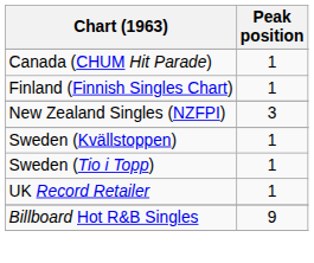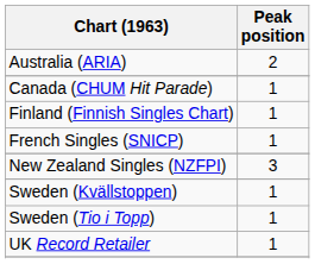 <table class="wikitable sortable">
 <tr>
 <th scope="col">Chart (1963)</th>
 <th scope="col">Peak<br>position</th>
+</tr>
+<tr>
+<td>Australia (<a href='#'>ARIA</a>)</td>
+<td align="center">2</td>
 </tr>
 <tr>
 </tr>
 <tr>
 </tr>
 <tr>
 <td>Canada (<a href='#'>CHUM</a> <em>Hit Parade</em>)</td>
 <td style="text-align:center;">1</td>
 </tr>
 <tr>
 <td>Finland (<a href='#'>Finnish Singles Chart</a>)</td>
+<td align="center">1</td>
+</tr>
+<tr>
+<td>French Singles (<a href='#'>SNICP</a>)</td>
 <td align="center">1</td>
 </tr>
 <tr>
 </tr>
 <tr>
 </tr>
 <tr>
 <td>New Zealand Singles (<a href='#'>NZFPI</a>)</td>
 <td align="center">3</td>
 </tr>
 <tr>
 </tr>
 <tr>
 <td>Sweden (<a href='#'>Kvällstoppen</a>)</td>
 <td style="text-align:center;">1</td>
 </tr>
 <tr>
 <td>Sweden (<em><a href='#'>Tio i Topp</a></em>)</td>
 <td style="text-align:center;">1</td>
 </tr>
 <tr>
 <td>UK <em><a href='#'>Record Retailer</a></em></td>
 <td align="center">1</td>
 </tr>
 <tr>
 </tr>
 <tr>
-<td><em>Billboard</em> <a href='#'>Hot R&B Singles</a></td>
-<td align="center">9</td>
-</tr>
-<tr>
 </tr>
 <tr>
 </tr>
 </table>
